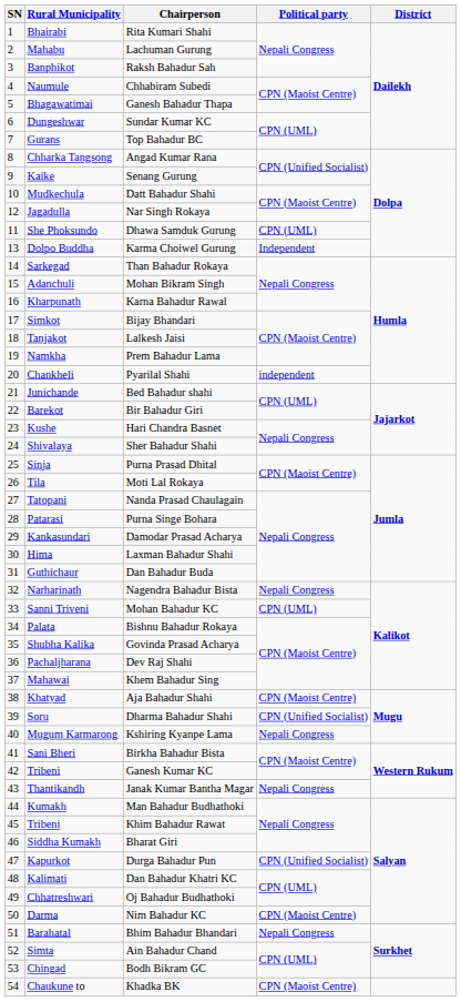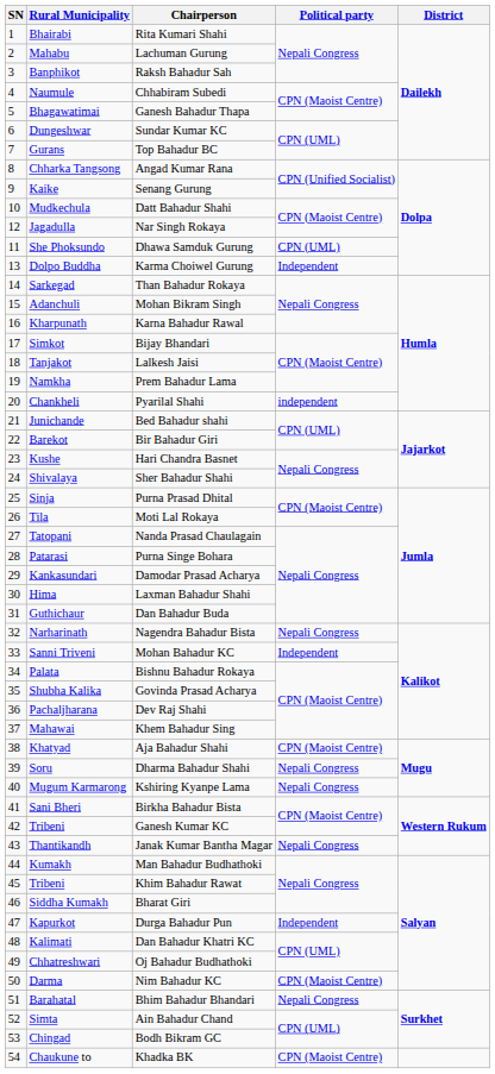 <table class="wikitable sortable">
 <tr>
 <th>SN</th>
 <th><a href='#'>Rural Municipality</a></th>
 <th>Chairperson</th>
 <th><a href='#'>Political party</a></th>
 <th><a href='#'>District</a></th>
 </tr>
 <tr>
 <td>1</td>
 <td><a href='#'>Bhairabi</a></td>
 <td>Rita Kumari Shahi</td>
 <td rowspan="3"><a href='#'>Nepali Congress</a></td>
 <td rowspan="7"><a href='#'><strong>Dailekh</strong></a></td>
 </tr>
 <tr>
 <td>2</td>
 <td><a href='#'>Mahabu</a></td>
 <td>Lachuman Gurung</td>
 </tr>
 <tr>
 <td>3</td>
 <td><a href='#'>Banphikot</a></td>
 <td>Raksh Bahadur Sah</td>
 </tr>
 <tr>
 <td>4</td>
 <td><a href='#'>Naumule</a></td>
 <td>Chhabiram Subedi</td>
 <td rowspan="2"><a href='#'>CPN (Maoist Centre)</a></td>
 </tr>
 <tr>
 <td>5</td>
 <td><a href='#'>Bhagawatimai</a></td>
 <td>Ganesh Bahadur Thapa</td>
 </tr>
 <tr>
 <td>6</td>
 <td><a href='#'>Dungeshwar</a></td>
 <td>Sundar Kumar KC</td>
 <td rowspan="2"><a href='#'>CPN (UML)</a></td>
 </tr>
 <tr>
 <td>7</td>
 <td><a href='#'>Gurans</a></td>
 <td>Top Bahadur BC</td>
 </tr>
 <tr>
 <td>8</td>
 <td><a href='#'>Chharka Tangsong</a></td>
 <td>Angad Kumar Rana</td>
 <td rowspan="2"><a href='#'>CPN (Unified Socialist)</a></td>
 <td rowspan="6"><a href='#'><strong>Dolpa</strong></a></td>
 </tr>
 <tr>
 <td>9</td>
 <td><a href='#'>Kaike</a></td>
 <td>Senang Gurung</td>
 </tr>
 <tr>
 <td>10</td>
 <td><a href='#'>Mudkechula</a></td>
 <td>Datt Bahadur Shahi</td>
 <td rowspan="2"><a href='#'>CPN (Maoist Centre)</a></td>
 </tr>
 <tr>
 <td>12</td>
 <td><a href='#'>Jagadulla</a></td>
 <td>Nar Singh Rokaya</td>
 </tr>
 <tr>
 <td>11</td>
 <td><a href='#'>She Phoksundo</a></td>
 <td>Dhawa Samduk Gurung</td>
 <td><a href='#'>CPN (UML)</a></td>
 </tr>
 <tr>
 <td>13</td>
 <td><a href='#'>Dolpo Buddha</a></td>
 <td>Karma Choiwel Gurung</td>
 <td><a href='#'>Independent</a></td>
 </tr>
 <tr>
 <td>14</td>
 <td><a href='#'>Sarkegad</a></td>
 <td>Than Bahadur Rokaya</td>
 <td rowspan="3"><a href='#'>Nepali Congress</a></td>
 <td rowspan="7"><a href='#'><strong>Humla</strong></a></td>
 </tr>
 <tr>
 <td>15</td>
 <td><a href='#'>Adanchuli</a></td>
 <td>Mohan Bikram Singh</td>
 </tr>
 <tr>
 <td>16</td>
 <td><a href='#'>Kharpunath</a></td>
 <td>Karna Bahadur Rawal</td>
 </tr>
 <tr>
 <td>17</td>
 <td><a href='#'>Simkot</a></td>
 <td>Bijay Bhandari</td>
 <td rowspan="3"><a href='#'>CPN (Maoist Centre)</a></td>
 </tr>
 <tr>
 <td>18</td>
 <td><a href='#'>Tanjakot</a></td>
 <td>Lalkesh Jaisi</td>
 </tr>
 <tr>
 <td>19</td>
 <td><a href='#'>Namkha</a></td>
 <td>Prem Bahadur Lama</td>
 </tr>
 <tr>
 <td>20</td>
 <td><a href='#'>Chankheli</a></td>
 <td>Pyarilal Shahi</td>
 <td><a href='#'>independent</a></td>
 </tr>
 <tr>
 <td>21</td>
 <td><a href='#'>Junichande</a></td>
 <td>Bed Bahadur shahi</td>
 <td rowspan="2"><a href='#'>CPN (UML)</a></td>
 <td rowspan="4"><a href='#'><strong>Jajarkot</strong></a></td>
 </tr>
 <tr>
 <td>22</td>
 <td><a href='#'>Barekot</a></td>
 <td>Bir Bahadur Giri</td>
 </tr>
 <tr>
 <td>23</td>
 <td><a href='#'>Kushe</a></td>
 <td>Hari Chandra Basnet</td>
 <td rowspan="2"><a href='#'>Nepali Congress</a></td>
 </tr>
 <tr>
 <td>24</td>
 <td><a href='#'>Shivalaya</a></td>
 <td>Sher Bahadur Shahi</td>
 </tr>
 <tr>
 <td>25</td>
 <td><a href='#'>Sinja</a></td>
 <td>Purna Prasad Dhital</td>
 <td rowspan="2"><a href='#'>CPN (Maoist Centre)</a></td>
 <td rowspan="7"><a href='#'><strong>Jumla</strong></a></td>
 </tr>
 <tr>
 <td>26</td>
 <td><a href='#'>Tila</a></td>
 <td>Moti Lal Rokaya</td>
 </tr>
 <tr>
 <td>27</td>
 <td><a href='#'>Tatopani</a></td>
 <td>Nanda Prasad Chaulagain</td>
 <td rowspan="5"><a href='#'>Nepali Congress</a></td>
 </tr>
 <tr>
 <td>28</td>
 <td><a href='#'>Patarasi</a></td>
 <td>Purna Singe Bohara</td>
 </tr>
 <tr>
 <td>29</td>
 <td><a href='#'>Kankasundari</a></td>
 <td>Damodar Prasad Acharya</td>
 </tr>
 <tr>
 <td>30</td>
 <td><a href='#'>Hima</a></td>
 <td>Laxman Bahadur Shahi</td>
 </tr>
 <tr>
 <td>31</td>
 <td><a href='#'>Guthichaur</a></td>
 <td>Dan Bahadur Buda</td>
 </tr>
 <tr>
 <td>32</td>
 <td><a href='#'>Narharinath</a></td>
 <td>Nagendra Bahadur Bista</td>
 <td><a href='#'>Nepali Congress</a></td>
 <td rowspan="6"><a href='#'><strong>Kalikot</strong></a></td>
 </tr>
 <tr>
 <td>33</td>
 <td><a href='#'>Sanni Triveni</a></td>
 <td>Mohan Bahadur KC</td>
-<td><a href='#'>CPN (UML)</a></td>
+<td><a href='#'> Independent</a></td>
 </tr>
 <tr>
 <td>34</td>
 <td><a href='#'>Palata</a></td>
 <td>Bishnu Bahadur Rokaya</td>
 <td rowspan="4"><a href='#'>CPN (Maoist Centre)</a></td>
 </tr>
 <tr>
 <td>35</td>
 <td><a href='#'>Shubha Kalika</a></td>
 <td>Govinda Prasad Acharya</td>
 </tr>
 <tr>
 <td>36</td>
 <td><a href='#'>Pachaljharana</a></td>
 <td>Dev Raj Shahi</td>
 </tr>
 <tr>
 <td>37</td>
 <td><a href='#'>Mahawai</a></td>
 <td>Khem Bahadur Sing</td>
 </tr>
 <tr>
 <td>38</td>
 <td><a href='#'>Khatyad</a></td>
 <td>Aja Bahadur Shahi</td>
 <td><a href='#'>CPN (Maoist Centre)</a></td>
 <td rowspan="3"><a href='#'><strong>Mugu</strong></a></td>
 </tr>
 <tr>
 <td>39</td>
 <td><a href='#'>Soru</a></td>
 <td>Dharma Bahadur Shahi</td>
-<td><a href='#'>CPN (Unified Socialist)</a></td>
+<td><a href='#'>Nepali Congress</a></td>
 </tr>
 <tr>
 <td>40</td>
 <td><a href='#'>Mugum Karmarong</a></td>
 <td>Kshiring Kyanpe Lama</td>
 <td><a href='#'>Nepali Congress</a></td>
 </tr>
 <tr>
 <td>41</td>
 <td><a href='#'>Sani Bheri</a></td>
 <td>Birkha Bahadur Bista</td>
 <td rowspan="2"><a href='#'>CPN (Maoist Centre)</a></td>
 <td rowspan="3"><a href='#'><strong>Western Rukum</strong></a></td>
 </tr>
 <tr>
 <td>42</td>
 <td><a href='#'>Tribeni</a></td>
 <td>Ganesh Kumar KC</td>
 </tr>
 <tr>
 <td>43</td>
 <td><a href='#'>Thantikandh</a></td>
 <td>Janak Kumar Bantha Magar</td>
 <td><a href='#'>Nepali Congress</a></td>
 </tr>
 <tr>
 <td>44</td>
 <td><a href='#'>Kumakh</a></td>
 <td>Man Bahadur Budhathoki</td>
 <td rowspan="3"><a href='#'>Nepali Congress</a></td>
 <td rowspan="7"><a href='#'><strong>Salyan</strong></a></td>
 </tr>
 <tr>
 <td>45</td>
 <td><a href='#'>Tribeni</a></td>
 <td>Khim Bahadur Rawat</td>
 </tr>
 <tr>
 <td>46</td>
 <td><a href='#'>Siddha Kumakh</a></td>
 <td>Bharat Giri</td>
 </tr>
 <tr>
 <td>47</td>
 <td><a href='#'>Kapurkot</a></td>
 <td>Durga Bahadur Pun</td>
-<td><a href='#'>CPN (Unified Socialist)</a></td>
+<td><a href='#'>Independent</a></td>
 </tr>
 <tr>
 <td>48</td>
 <td><a href='#'>Kalimati</a></td>
 <td>Dan Bahadur Khatri KC</td>
 <td rowspan="2"><a href='#'>CPN (UML)</a></td>
 </tr>
 <tr>
 <td>49</td>
 <td><a href='#'>Chhatreshwari</a></td>
 <td>Oj Bahadur Budhathoki</td>
 </tr>
 <tr>
 <td>50</td>
 <td><a href='#'>Darma</a></td>
 <td>Nim Bahadur KC</td>
 <td><a href='#'>CPN (Maoist Centre)</a></td>
 </tr>
 <tr>
 <td>51</td>
 <td><a href='#'>Barahatal</a></td>
 <td>Bhim Bahadur Bhandari</td>
 <td><a href='#'>Nepali Congress</a></td>
 <td rowspan="3"><a href='#'><strong>Surkhet</strong></a></td>
 </tr>
 <tr>
 <td>52</td>
 <td><a href='#'>Simta</a></td>
 <td>Ain Bahadur Chand</td>
 <td rowspan="2"><a href='#'>CPN (UML)</a></td>
 </tr>
 <tr>
 <td>53</td>
 <td><a href='#'>Chingad</a></td>
 <td>Bodh Bikram GC</td>
 </tr>
 <tr>
 <td>54</td>
 <td><a href='#'>Chaukune</a> to</td>
 <td>Khadka BK</td>
 <td><a href='#'>CPN (Maoist Centre)</a></td>
 <td></td>
 </tr>
 </table>
